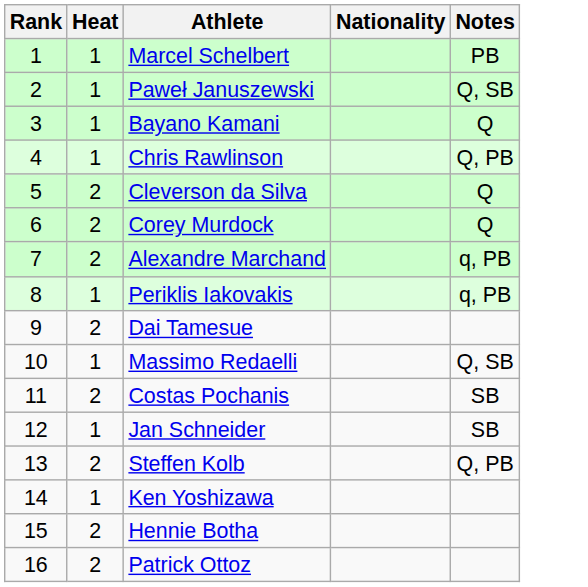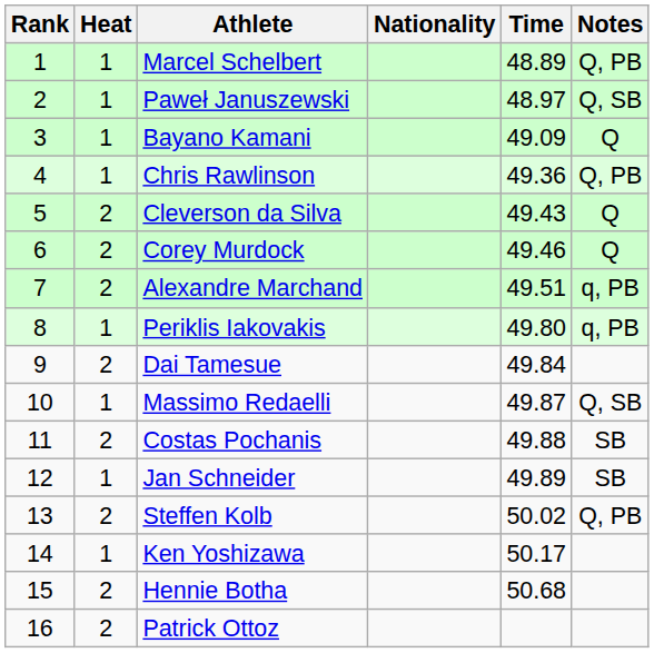 <table class="wikitable sortable" style="text-align:center;font-size:95%">
 <tr>
 <th>Rank</th>
 <th>Heat</th>
 <th>Athlete</th>
 <th>Nationality</th>
+<th>Time</th>
 <th>Notes</th>
 </tr>
 <tr bgcolor=ccffcc>
 <td>1</td>
 <td>1</td>
 <td align="left"><a href='#'>Marcel Schelbert</a></td>
 <td align=left></td>
-<td>PB</td>
+<td>48.89</td>
+<td>Q, PB</td>
 </tr>
 <tr bgcolor=ccffcc>
 <td>2</td>
 <td>1</td>
 <td align="left"><a href='#'>Paweł Januszewski</a></td>
 <td align=left></td>
+<td>48.97</td>
 <td>Q, SB</td>
 </tr>
 <tr bgcolor=ccffcc>
 <td>3</td>
 <td>1</td>
 <td align="left"><a href='#'>Bayano Kamani</a></td>
 <td align=left></td>
+<td>49.09</td>
 <td>Q</td>
 </tr>
 <tr bgcolor=ddffdd>
 <td>4</td>
 <td>1</td>
 <td align="left"><a href='#'>Chris Rawlinson</a></td>
 <td align=left></td>
+<td>49.36</td>
 <td>Q, PB</td>
 </tr>
 <tr bgcolor=ccffcc>
 <td>5</td>
 <td>2</td>
 <td align="left"><a href='#'>Cleverson da Silva</a></td>
 <td align=left></td>
+<td>49.43</td>
 <td>Q</td>
 </tr>
 <tr bgcolor=ccffcc>
 <td>6</td>
 <td>2</td>
 <td align="left"><a href='#'>Corey Murdock</a></td>
 <td align=left></td>
+<td>49.46</td>
 <td>Q</td>
 </tr>
 <tr bgcolor=ccffcc>
 <td>7</td>
 <td>2</td>
 <td align="left"><a href='#'>Alexandre Marchand</a></td>
 <td align=left></td>
+<td>49.51</td>
 <td>q, PB</td>
 </tr>
 <tr bgcolor=ddffdd>
 <td>8</td>
 <td>1</td>
 <td align="left"><a href='#'>Periklis Iakovakis</a></td>
 <td align=left></td>
+<td>49.80</td>
 <td>q, PB</td>
 </tr>
 <tr>
 <td>9</td>
 <td>2</td>
 <td align="left"><a href='#'>Dai Tamesue</a></td>
 <td align=left></td>
+<td>49.84</td>
 <td></td>
 </tr>
 <tr>
 <td>10</td>
 <td>1</td>
 <td align="left"><a href='#'>Massimo Redaelli</a></td>
 <td align=left></td>
+<td>49.87</td>
 <td>Q, SB</td>
 </tr>
 <tr>
 <td>11</td>
 <td>2</td>
 <td align="left"><a href='#'>Costas Pochanis</a></td>
 <td align=left></td>
+<td>49.88</td>
 <td>SB</td>
 </tr>
 <tr>
 <td>12</td>
 <td>1</td>
 <td align="left"><a href='#'>Jan Schneider</a></td>
 <td align=left></td>
+<td>49.89</td>
 <td>SB</td>
 </tr>
 <tr>
 <td>13</td>
 <td>2</td>
 <td align="left"><a href='#'>Steffen Kolb</a></td>
 <td align=left></td>
+<td>50.02</td>
 <td>Q, PB</td>
 </tr>
 <tr>
 <td>14</td>
 <td>1</td>
 <td align="left"><a href='#'>Ken Yoshizawa</a></td>
 <td align=left></td>
+<td>50.17</td>
 <td></td>
 </tr>
 <tr>
 <td>15</td>
 <td>2</td>
 <td align="left"><a href='#'>Hennie Botha</a></td>
 <td align=left></td>
+<td>50.68</td>
 <td></td>
 </tr>
 <tr>
 <td>16</td>
 <td>2</td>
 <td align="left"><a href='#'>Patrick Ottoz</a></td>
 <td align=left></td>
 <td></td>
+<td></td>
 </tr>
 </table>
